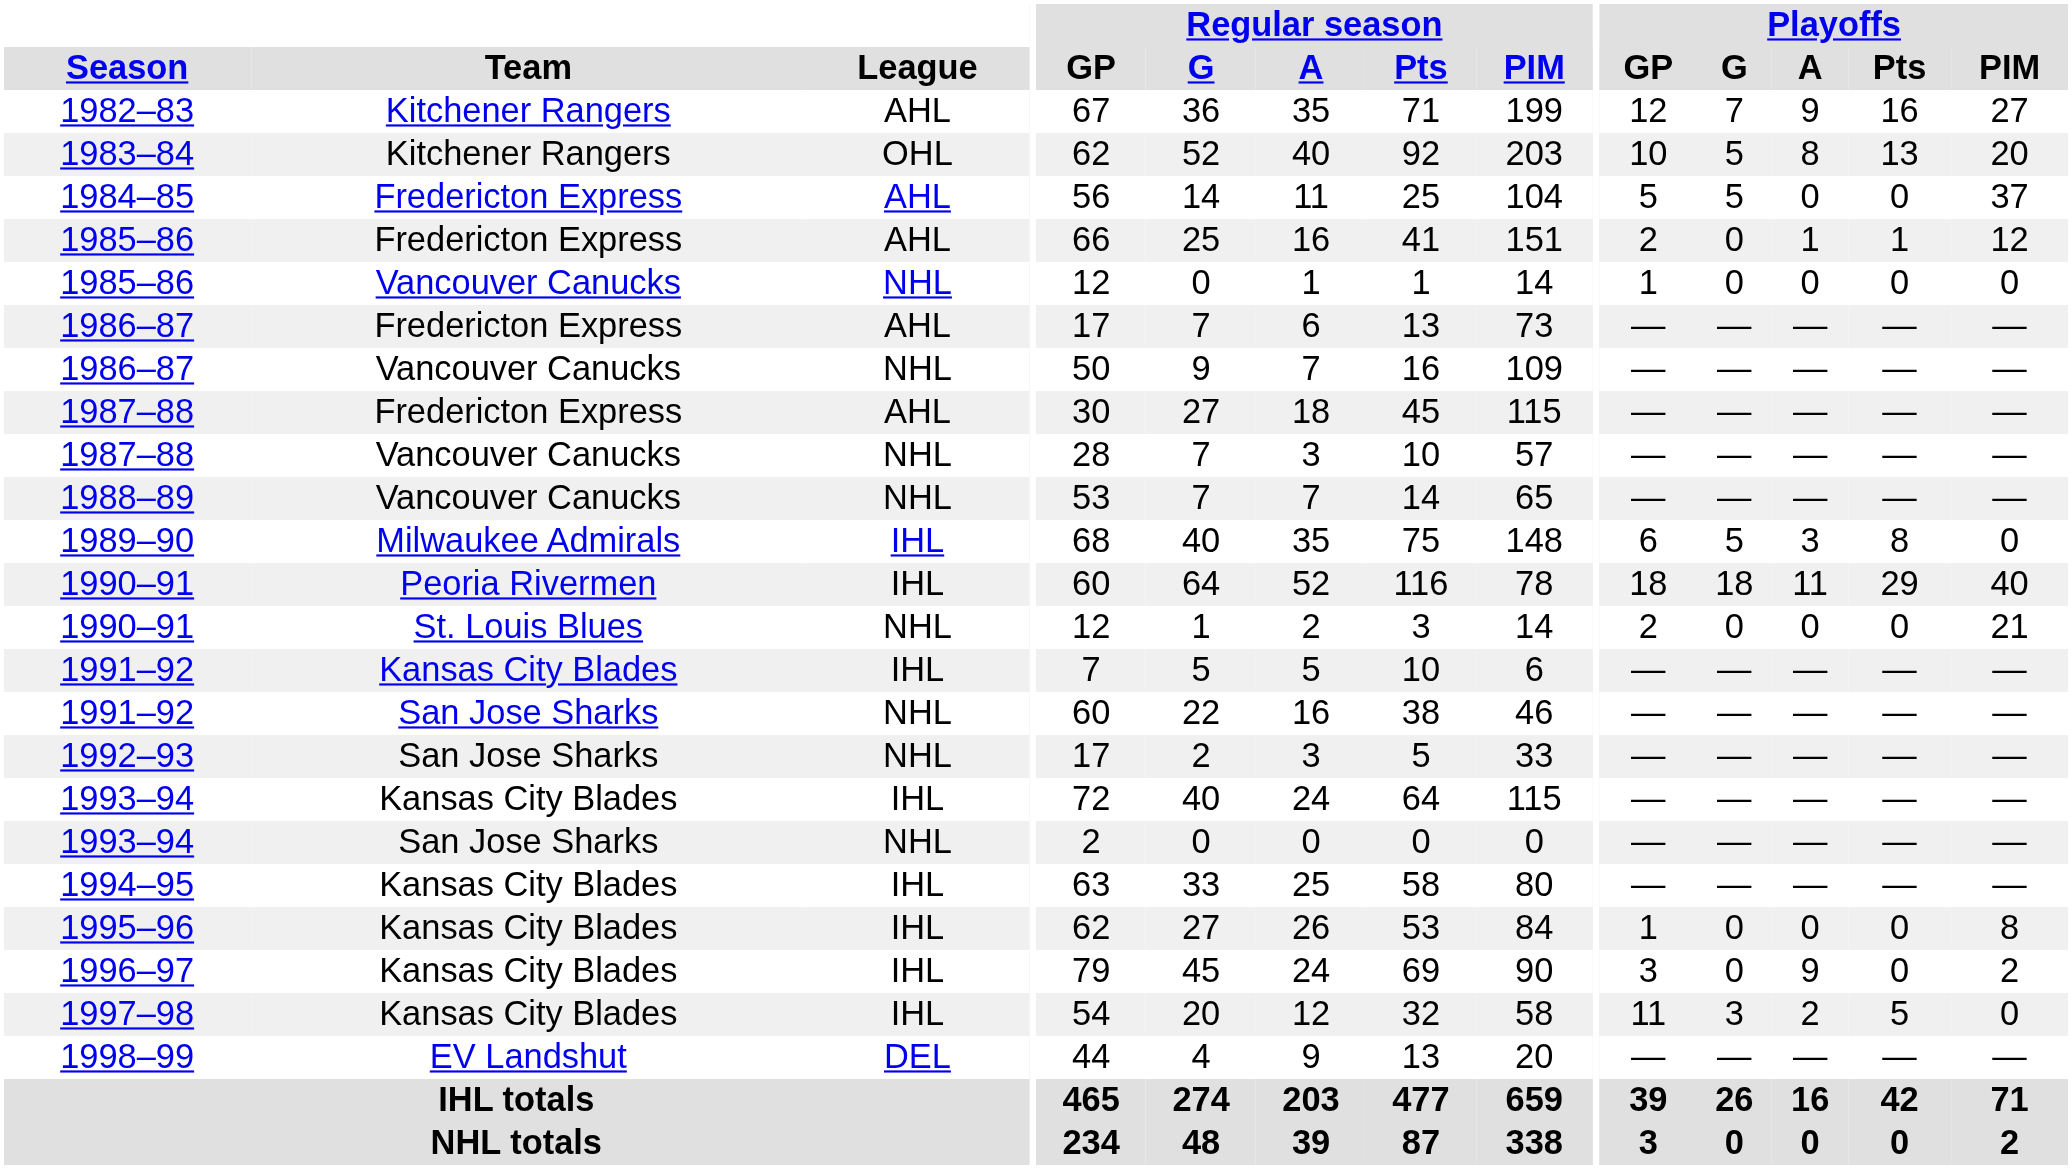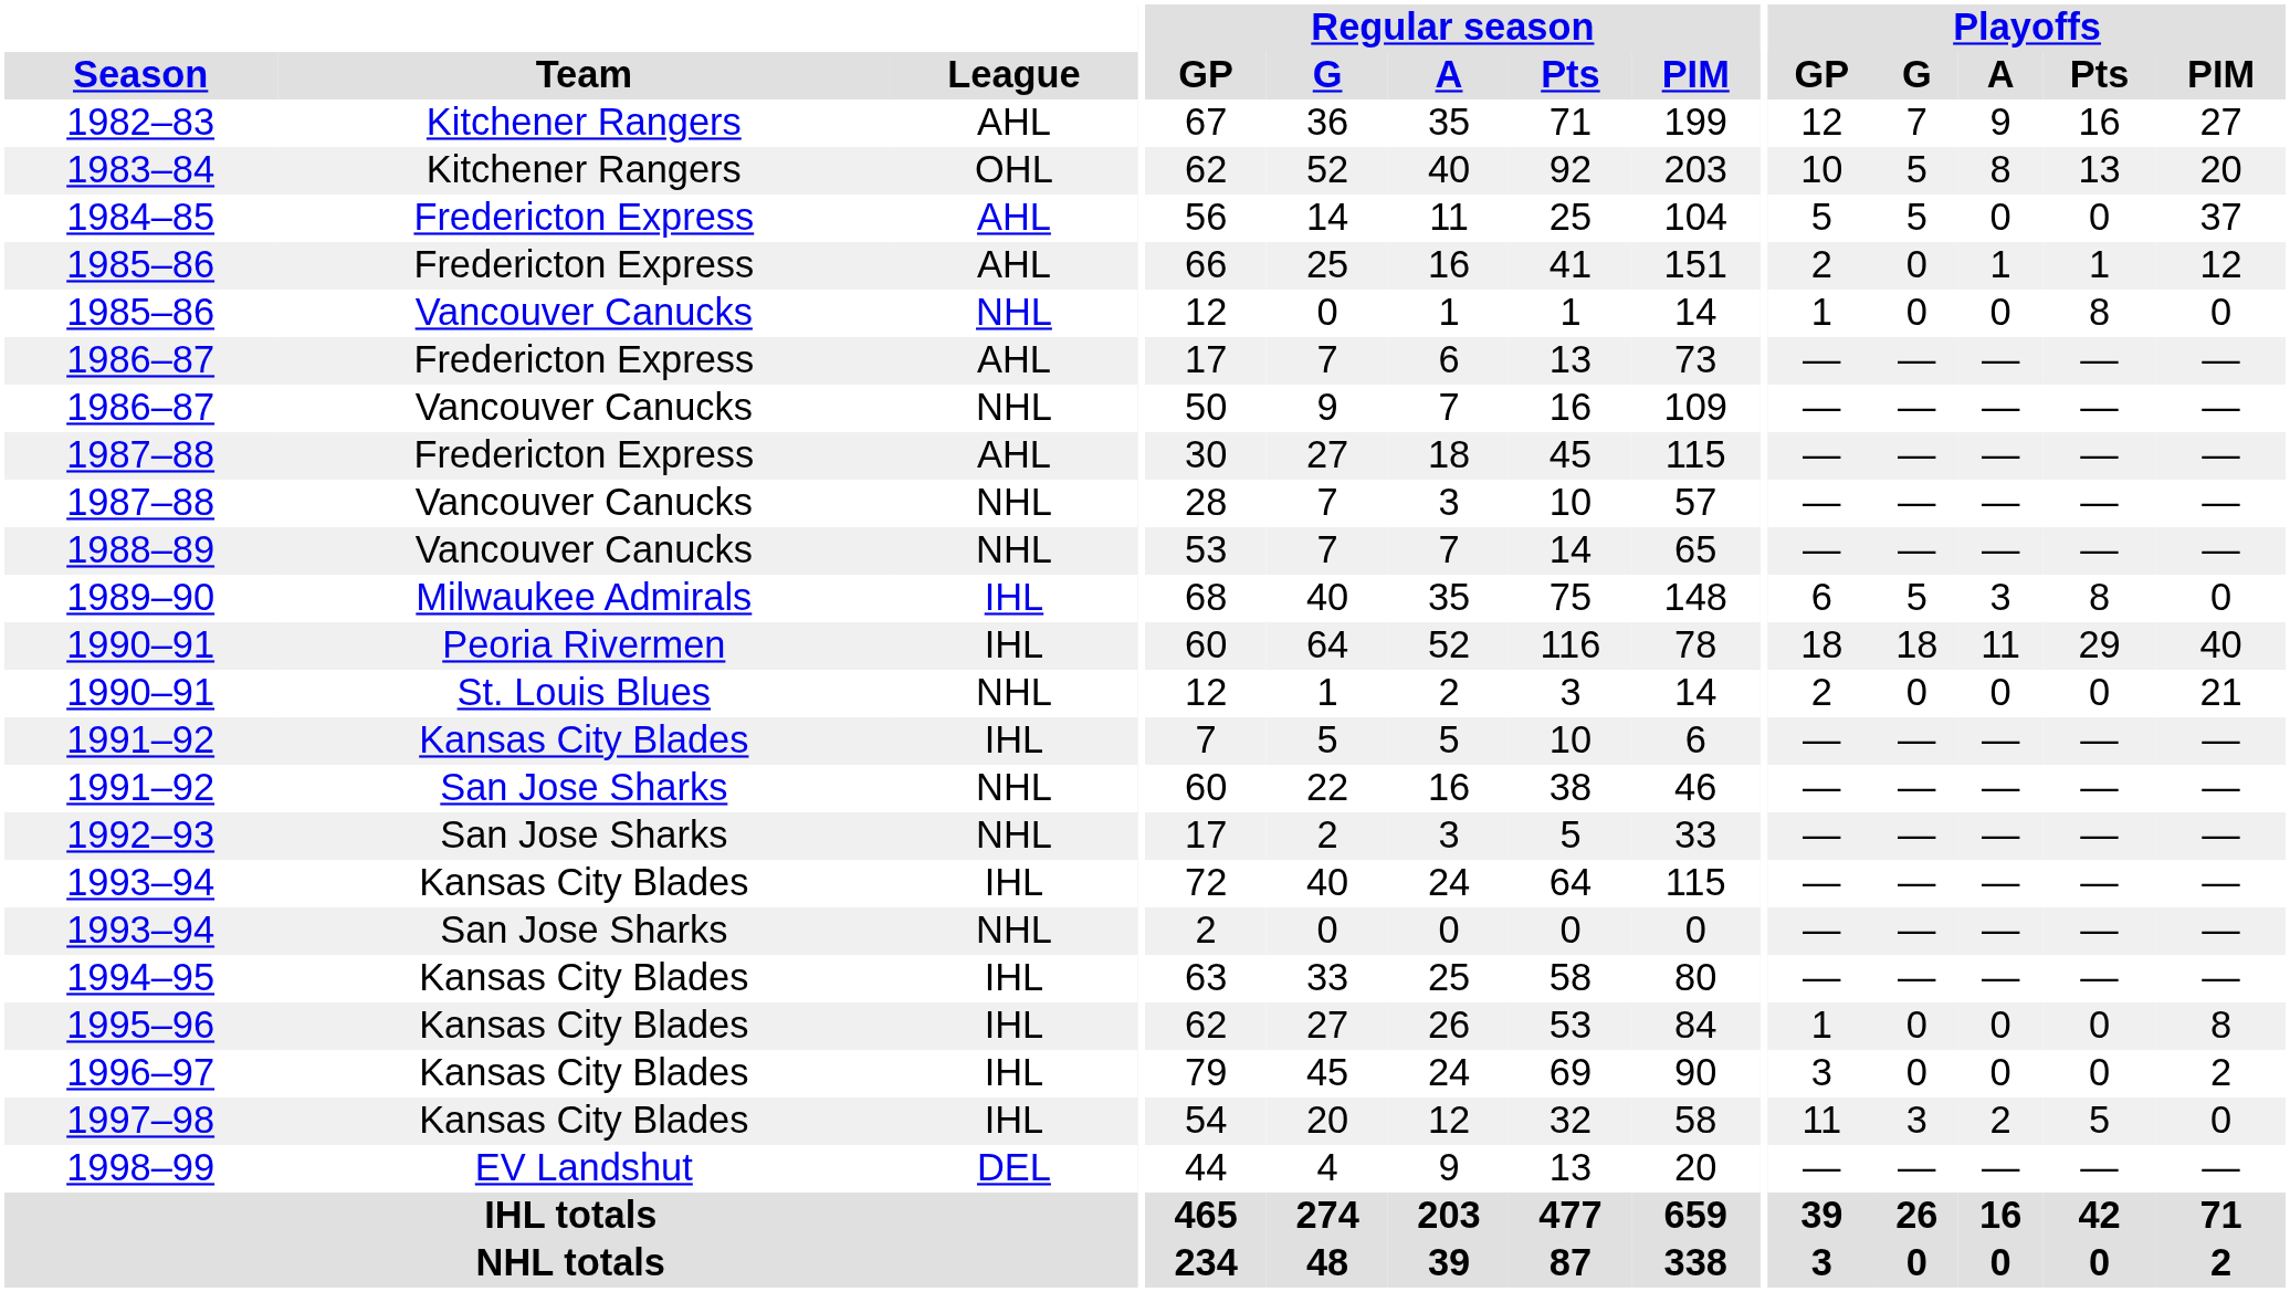 <table border="0" cellpadding="1" cellspacing="0" style="text-align:center; width:60em">
 <tr bgcolor="#e0e0e0">
 <th colspan="3" bgcolor="#ffffff"></th>
 <th rowspan="100" bgcolor="#ffffff"></th>
 <th colspan="5"><a href='#'>Regular season</a></th>
 <th rowspan="100" bgcolor="#ffffff"></th>
 <th colspan="5"><a href='#'>Playoffs</a></th>
 </tr>
 <tr bgcolor="#e0e0e0">
 <th><a href='#'>Season</a></th>
 <th>Team</th>
 <th>League</th>
 <th>GP</th>
 <th><a href='#'>G</a></th>
 <th><a href='#'>A</a></th>
 <th><a href='#'>Pts</a></th>
 <th><a href='#'>PIM</a></th>
 <th>GP</th>
 <th>G</th>
 <th>A</th>
 <th>Pts</th>
 <th>PIM</th>
 </tr>
 <tr>
 <td><a href='#'>1982–83</a></td>
 <td><a href='#'>Kitchener Rangers</a></td>
 <td>AHL</td>
 <td>67</td>
 <td>36</td>
 <td>35</td>
 <td>71</td>
 <td>199</td>
 <td>12</td>
 <td>7</td>
 <td>9</td>
 <td>16</td>
 <td>27</td>
 </tr>
 <tr bgcolor="#f0f0f0">
 <td><a href='#'>1983–84</a></td>
 <td>Kitchener Rangers</td>
 <td>OHL</td>
 <td>62</td>
 <td>52</td>
 <td>40</td>
 <td>92</td>
 <td>203</td>
 <td>10</td>
 <td>5</td>
 <td>8</td>
 <td>13</td>
 <td>20</td>
 </tr>
 <tr>
 <td><a href='#'>1984–85</a></td>
 <td><a href='#'>Fredericton Express</a></td>
 <td><a href='#'>AHL</a></td>
 <td>56</td>
 <td>14</td>
 <td>11</td>
 <td>25</td>
 <td>104</td>
 <td>5</td>
 <td>5</td>
 <td>0</td>
 <td>0</td>
 <td>37</td>
 </tr>
 <tr bgcolor="#f0f0f0">
 <td><a href='#'>1985–86</a></td>
 <td>Fredericton Express</td>
 <td>AHL</td>
 <td>66</td>
 <td>25</td>
 <td>16</td>
 <td>41</td>
 <td>151</td>
 <td>2</td>
 <td>0</td>
 <td>1</td>
 <td>1</td>
 <td>12</td>
 </tr>
 <tr>
 <td><a href='#'>1985–86</a></td>
 <td><a href='#'>Vancouver Canucks</a></td>
 <td><a href='#'>NHL</a></td>
 <td>12</td>
 <td>0</td>
 <td>1</td>
 <td>1</td>
 <td>14</td>
 <td>1</td>
 <td>0</td>
 <td>0</td>
-<td>0</td>
+<td>8</td>
 <td>0</td>
 </tr>
 <tr bgcolor="#f0f0f0">
 <td><a href='#'>1986–87</a></td>
 <td>Fredericton Express</td>
 <td>AHL</td>
 <td>17</td>
 <td>7</td>
 <td>6</td>
 <td>13</td>
 <td>73</td>
 <td>—</td>
 <td>—</td>
 <td>—</td>
 <td>—</td>
 <td>—</td>
 </tr>
 <tr>
 <td><a href='#'>1986–87</a></td>
 <td>Vancouver Canucks</td>
 <td>NHL</td>
 <td>50</td>
 <td>9</td>
 <td>7</td>
 <td>16</td>
 <td>109</td>
 <td>—</td>
 <td>—</td>
 <td>—</td>
 <td>—</td>
 <td>—</td>
 </tr>
 <tr bgcolor="#f0f0f0">
 <td><a href='#'>1987–88</a></td>
 <td>Fredericton Express</td>
 <td>AHL</td>
 <td>30</td>
 <td>27</td>
 <td>18</td>
 <td>45</td>
 <td>115</td>
 <td>—</td>
 <td>—</td>
 <td>—</td>
 <td>—</td>
 <td>—</td>
 </tr>
 <tr>
 <td><a href='#'>1987–88</a></td>
 <td>Vancouver Canucks</td>
 <td>NHL</td>
 <td>28</td>
 <td>7</td>
 <td>3</td>
 <td>10</td>
 <td>57</td>
 <td>—</td>
 <td>—</td>
 <td>—</td>
 <td>—</td>
 <td>—</td>
 </tr>
 <tr bgcolor="#f0f0f0">
 <td><a href='#'>1988–89</a></td>
 <td>Vancouver Canucks</td>
 <td>NHL</td>
 <td>53</td>
 <td>7</td>
 <td>7</td>
 <td>14</td>
 <td>65</td>
 <td>—</td>
 <td>—</td>
 <td>—</td>
 <td>—</td>
 <td>—</td>
 </tr>
 <tr>
 <td><a href='#'>1989–90</a></td>
 <td><a href='#'>Milwaukee Admirals</a></td>
 <td><a href='#'>IHL</a></td>
 <td>68</td>
 <td>40</td>
 <td>35</td>
 <td>75</td>
 <td>148</td>
 <td>6</td>
 <td>5</td>
 <td>3</td>
 <td>8</td>
 <td>0</td>
 </tr>
 <tr bgcolor="#f0f0f0">
 <td><a href='#'>1990–91</a></td>
 <td><a href='#'>Peoria Rivermen</a></td>
 <td>IHL</td>
 <td>60</td>
 <td>64</td>
 <td>52</td>
 <td>116</td>
 <td>78</td>
 <td>18</td>
 <td>18</td>
 <td>11</td>
 <td>29</td>
 <td>40</td>
 </tr>
 <tr>
 <td><a href='#'>1990–91</a></td>
 <td><a href='#'>St. Louis Blues</a></td>
 <td>NHL</td>
 <td>12</td>
 <td>1</td>
 <td>2</td>
 <td>3</td>
 <td>14</td>
 <td>2</td>
 <td>0</td>
 <td>0</td>
 <td>0</td>
 <td>21</td>
 </tr>
 <tr bgcolor="#f0f0f0">
 <td><a href='#'>1991–92</a></td>
 <td><a href='#'>Kansas City Blades</a></td>
 <td>IHL</td>
 <td>7</td>
 <td>5</td>
 <td>5</td>
 <td>10</td>
 <td>6</td>
 <td>—</td>
 <td>—</td>
 <td>—</td>
 <td>—</td>
 <td>—</td>
 </tr>
 <tr>
 <td><a href='#'>1991–92</a></td>
 <td><a href='#'>San Jose Sharks</a></td>
 <td>NHL</td>
 <td>60</td>
 <td>22</td>
 <td>16</td>
 <td>38</td>
 <td>46</td>
 <td>—</td>
 <td>—</td>
 <td>—</td>
 <td>—</td>
 <td>—</td>
 </tr>
 <tr bgcolor="#f0f0f0">
 <td><a href='#'>1992–93</a></td>
 <td>San Jose Sharks</td>
 <td>NHL</td>
 <td>17</td>
 <td>2</td>
 <td>3</td>
 <td>5</td>
 <td>33</td>
 <td>—</td>
 <td>—</td>
 <td>—</td>
 <td>—</td>
 <td>—</td>
 </tr>
 <tr>
 <td><a href='#'>1993–94</a></td>
 <td>Kansas City Blades</td>
 <td>IHL</td>
 <td>72</td>
 <td>40</td>
 <td>24</td>
 <td>64</td>
 <td>115</td>
 <td>—</td>
 <td>—</td>
 <td>—</td>
 <td>—</td>
 <td>—</td>
 </tr>
 <tr bgcolor="#f0f0f0">
 <td><a href='#'>1993–94</a></td>
 <td>San Jose Sharks</td>
 <td>NHL</td>
 <td>2</td>
 <td>0</td>
 <td>0</td>
 <td>0</td>
 <td>0</td>
 <td>—</td>
 <td>—</td>
 <td>—</td>
 <td>—</td>
 <td>—</td>
 </tr>
 <tr>
 <td><a href='#'>1994–95</a></td>
 <td>Kansas City Blades</td>
 <td>IHL</td>
 <td>63</td>
 <td>33</td>
 <td>25</td>
 <td>58</td>
 <td>80</td>
 <td>—</td>
 <td>—</td>
 <td>—</td>
 <td>—</td>
 <td>—</td>
 </tr>
 <tr bgcolor="#f0f0f0">
 <td><a href='#'>1995–96</a></td>
 <td>Kansas City Blades</td>
 <td>IHL</td>
 <td>62</td>
 <td>27</td>
 <td>26</td>
 <td>53</td>
 <td>84</td>
 <td>1</td>
 <td>0</td>
 <td>0</td>
 <td>0</td>
 <td>8</td>
 </tr>
 <tr>
 <td><a href='#'>1996–97</a></td>
 <td>Kansas City Blades</td>
 <td>IHL</td>
 <td>79</td>
 <td>45</td>
 <td>24</td>
 <td>69</td>
 <td>90</td>
 <td>3</td>
 <td>0</td>
-<td>9</td>
+<td>0</td>
 <td>0</td>
 <td>2</td>
 </tr>
 <tr bgcolor="#f0f0f0">
 <td><a href='#'>1997–98</a></td>
 <td>Kansas City Blades</td>
 <td>IHL</td>
 <td>54</td>
 <td>20</td>
 <td>12</td>
 <td>32</td>
 <td>58</td>
 <td>11</td>
 <td>3</td>
 <td>2</td>
 <td>5</td>
 <td>0</td>
 </tr>
 <tr>
 <td><a href='#'>1998–99</a></td>
 <td><a href='#'>EV Landshut</a></td>
 <td><a href='#'>DEL</a></td>
 <td>44</td>
 <td>4</td>
 <td>9</td>
 <td>13</td>
 <td>20</td>
 <td>—</td>
 <td>—</td>
 <td>—</td>
 <td>—</td>
 <td>—</td>
 </tr>
 <tr bgcolor="#e0e0e0">
 <th colspan="3">IHL totals</th>
 <th>465</th>
 <th>274</th>
 <th>203</th>
 <th>477</th>
 <th>659</th>
 <th>39</th>
 <th>26</th>
 <th>16</th>
 <th>42</th>
 <th>71</th>
 </tr>
 <tr bgcolor="#e0e0e0">
 <th colspan="3">NHL totals</th>
 <th>234</th>
 <th>48</th>
 <th>39</th>
 <th>87</th>
 <th>338</th>
 <th>3</th>
 <th>0</th>
 <th>0</th>
 <th>0</th>
 <th>2</th>
 </tr>
 </table>
